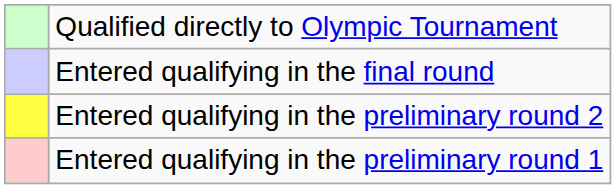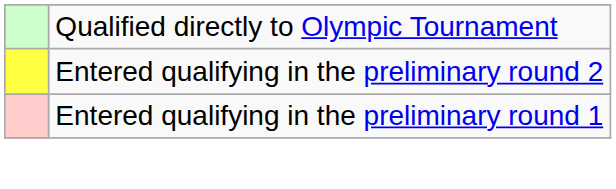 <table class="wikitable">
 <tr>
 <td style="background: #ccffcc;">    </td>
 <td>Qualified directly to <a href='#'>Olympic Tournament</a></td>
-</tr>
-<tr>
-<td style="background: #ccccff;">    </td>
-<td>Entered qualifying in the <a href='#'>final round</a></td>
 </tr>
 <tr>
 <td style="background: #ffff42;">    </td>
 <td>Entered qualifying in the <a href='#'>preliminary round 2</a></td>
 </tr>
 <tr>
 <td style="background: #ffcccc;">    </td>
 <td>Entered qualifying in the <a href='#'>preliminary round 1</a></td>
 </tr>
 </table>
